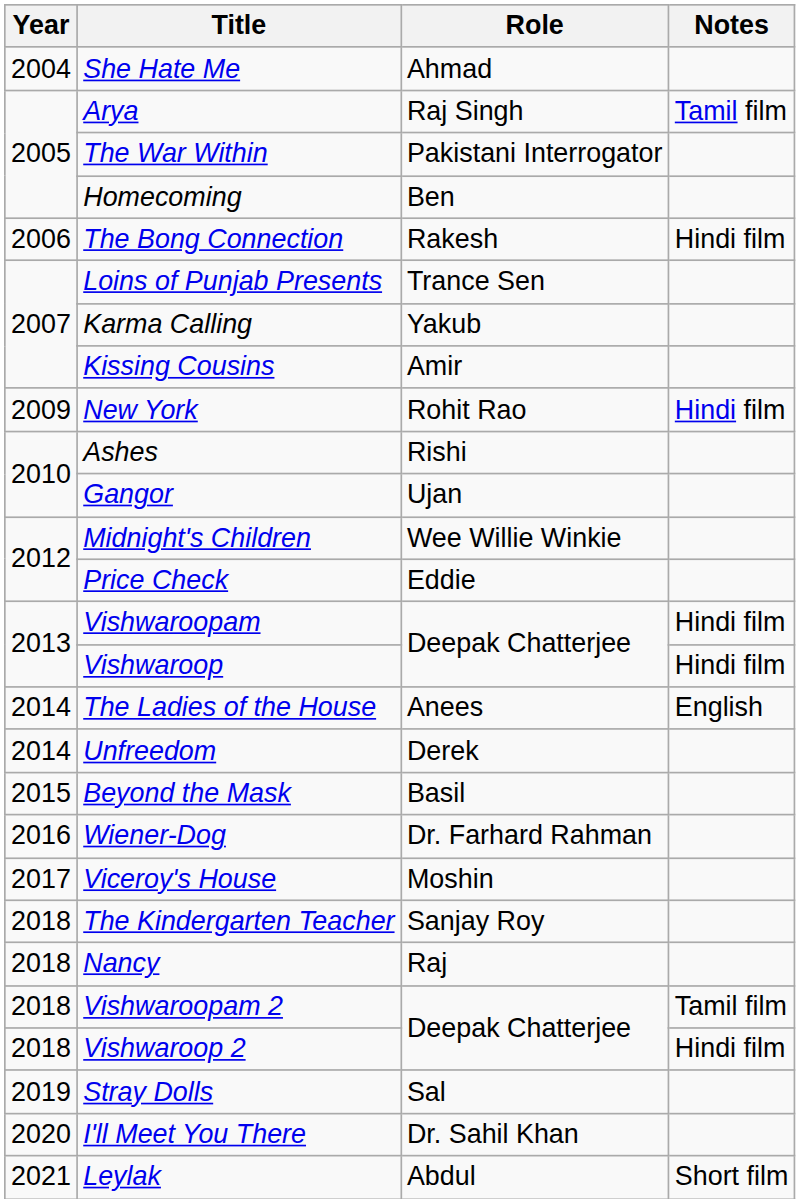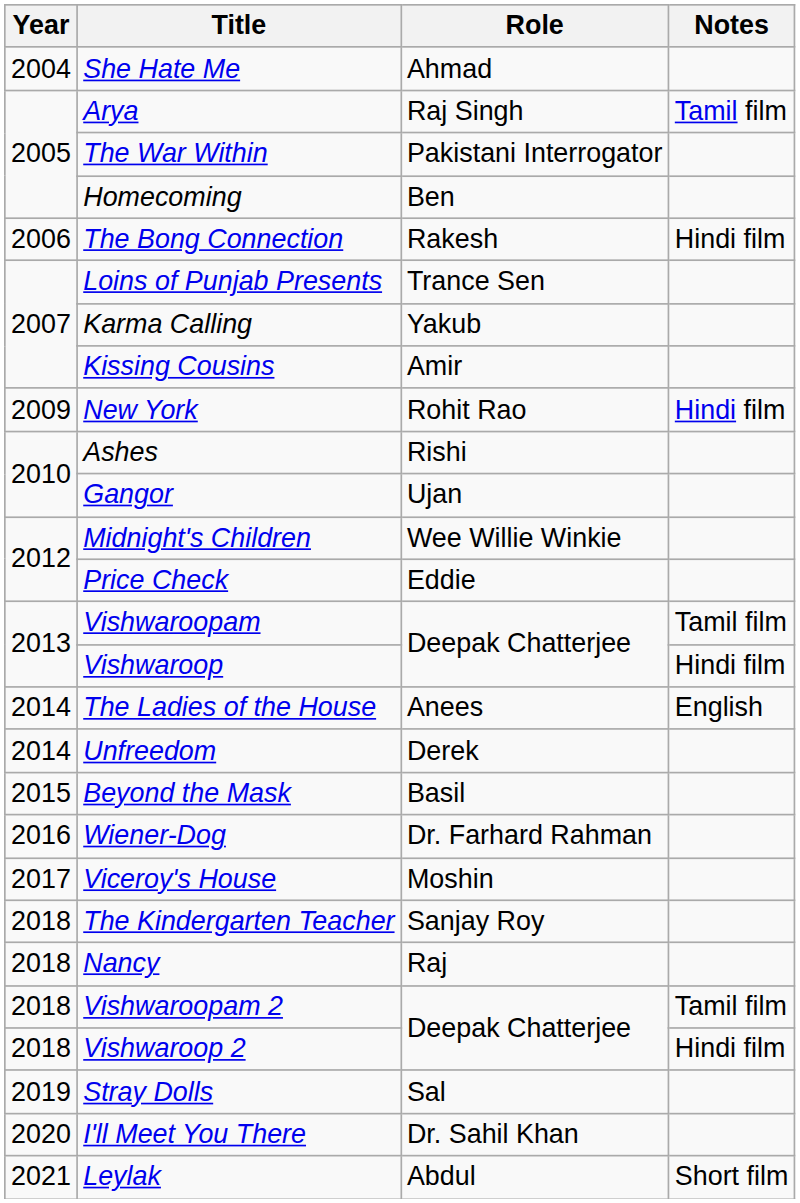 <table class="wikitable">
 <tr>
 <th>Year</th>
 <th>Title</th>
 <th>Role</th>
 <th>Notes</th>
 </tr>
 <tr>
 <td>2004</td>
 <td><em><a href='#'>She Hate Me</a></em></td>
 <td>Ahmad</td>
 <td></td>
 </tr>
 <tr>
 <td rowspan="3">2005</td>
 <td><em><a href='#'>Arya</a></em></td>
 <td>Raj Singh</td>
 <td><a href='#'>Tamil</a> film</td>
 </tr>
 <tr>
 <td><em><a href='#'>The War Within</a></em></td>
 <td>Pakistani Interrogator</td>
 <td></td>
 </tr>
 <tr>
 <td><em>Homecoming</em></td>
 <td>Ben</td>
 <td></td>
 </tr>
 <tr>
 <td>2006</td>
 <td><em><a href='#'>The Bong Connection</a></em></td>
 <td>Rakesh</td>
 <td>Hindi film</td>
 </tr>
 <tr>
 <td rowspan="3">2007</td>
 <td><em><a href='#'>Loins of Punjab Presents</a></em></td>
 <td>Trance Sen</td>
 <td></td>
 </tr>
 <tr>
 <td><em>Karma Calling</em></td>
 <td>Yakub</td>
 <td></td>
 </tr>
 <tr>
 <td><em><a href='#'>Kissing Cousins</a></em></td>
 <td>Amir</td>
 <td></td>
 </tr>
 <tr>
 <td>2009</td>
 <td><em><a href='#'>New York</a></em></td>
 <td>Rohit Rao</td>
 <td><a href='#'>Hindi</a> film</td>
 </tr>
 <tr>
 <td rowspan="2">2010</td>
 <td><em>Ashes</em></td>
 <td>Rishi</td>
 <td></td>
 </tr>
 <tr>
 <td><em><a href='#'>Gangor</a></em></td>
 <td>Ujan</td>
 <td></td>
 </tr>
 <tr>
 <td rowspan="2">2012</td>
 <td><em><a href='#'>Midnight's Children</a></em></td>
 <td>Wee Willie Winkie</td>
 <td></td>
 </tr>
 <tr>
 <td><em><a href='#'>Price Check</a></em></td>
 <td>Eddie</td>
 <td></td>
 </tr>
 <tr>
 <td rowspan="2">2013</td>
 <td><em><a href='#'>Vishwaroopam</a></em></td>
 <td rowspan="2">Deepak Chatterjee</td>
-<td>Hindi film</td>
+<td>Tamil film</td>
 </tr>
 <tr>
 <td><em><a href='#'>Vishwaroop</a></em></td>
 <td>Hindi film</td>
 </tr>
 <tr>
 <td rowspan"2">2014</td>
 <td><em><a href='#'>The Ladies of the House</a></em></td>
 <td>Anees</td>
 <td>English</td>
 </tr>
 <tr>
 <td rowspan"2">2014</td>
 <td><em><a href='#'>Unfreedom</a></em></td>
 <td>Derek</td>
 <td></td>
 </tr>
 <tr>
 <td>2015</td>
 <td><em><a href='#'>Beyond the Mask</a></em></td>
 <td>Basil</td>
 <td></td>
 </tr>
 <tr>
 <td>2016</td>
 <td><em><a href='#'>Wiener-Dog</a></em></td>
 <td>Dr. Farhard Rahman</td>
 <td></td>
 </tr>
 <tr>
 <td>2017</td>
 <td><em><a href='#'>Viceroy's House</a></em></td>
 <td>Moshin</td>
 <td></td>
 </tr>
 <tr>
 <td rowspan"4">2018</td>
 <td><em><a href='#'>The Kindergarten Teacher</a></em></td>
 <td>Sanjay Roy</td>
 <td></td>
 </tr>
 <tr>
 <td rowspan"4">2018</td>
 <td><em><a href='#'>Nancy</a></em></td>
 <td>Raj</td>
 <td></td>
 </tr>
 <tr>
 <td rowspan"4">2018</td>
 <td><em><a href='#'>Vishwaroopam 2</a></em></td>
 <td rowspan="2">Deepak Chatterjee</td>
 <td>Tamil film</td>
 </tr>
 <tr>
 <td rowspan"4">2018</td>
 <td><em><a href='#'>Vishwaroop 2</a></em></td>
 <td>Hindi film</td>
 </tr>
 <tr>
 <td>2019</td>
 <td><em><a href='#'>Stray Dolls</a></em></td>
 <td>Sal</td>
 <td></td>
 </tr>
 <tr>
 <td>2020</td>
 <td><em><a href='#'>I'll Meet You There</a></em></td>
 <td>Dr. Sahil Khan</td>
 <td></td>
 </tr>
 <tr>
 <td>2021</td>
 <td><em><a href='#'>Leylak</a></em></td>
 <td>Abdul</td>
 <td>Short film</td>
 </tr>
 </table>
